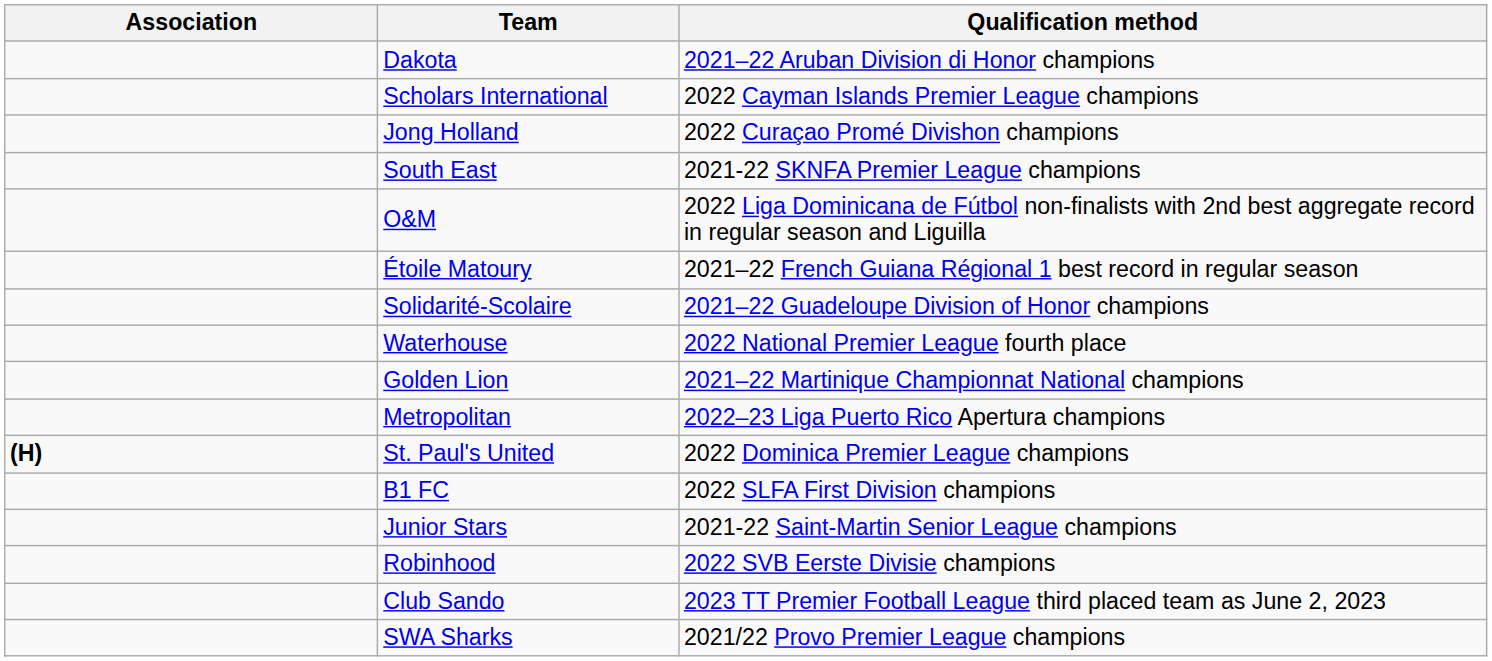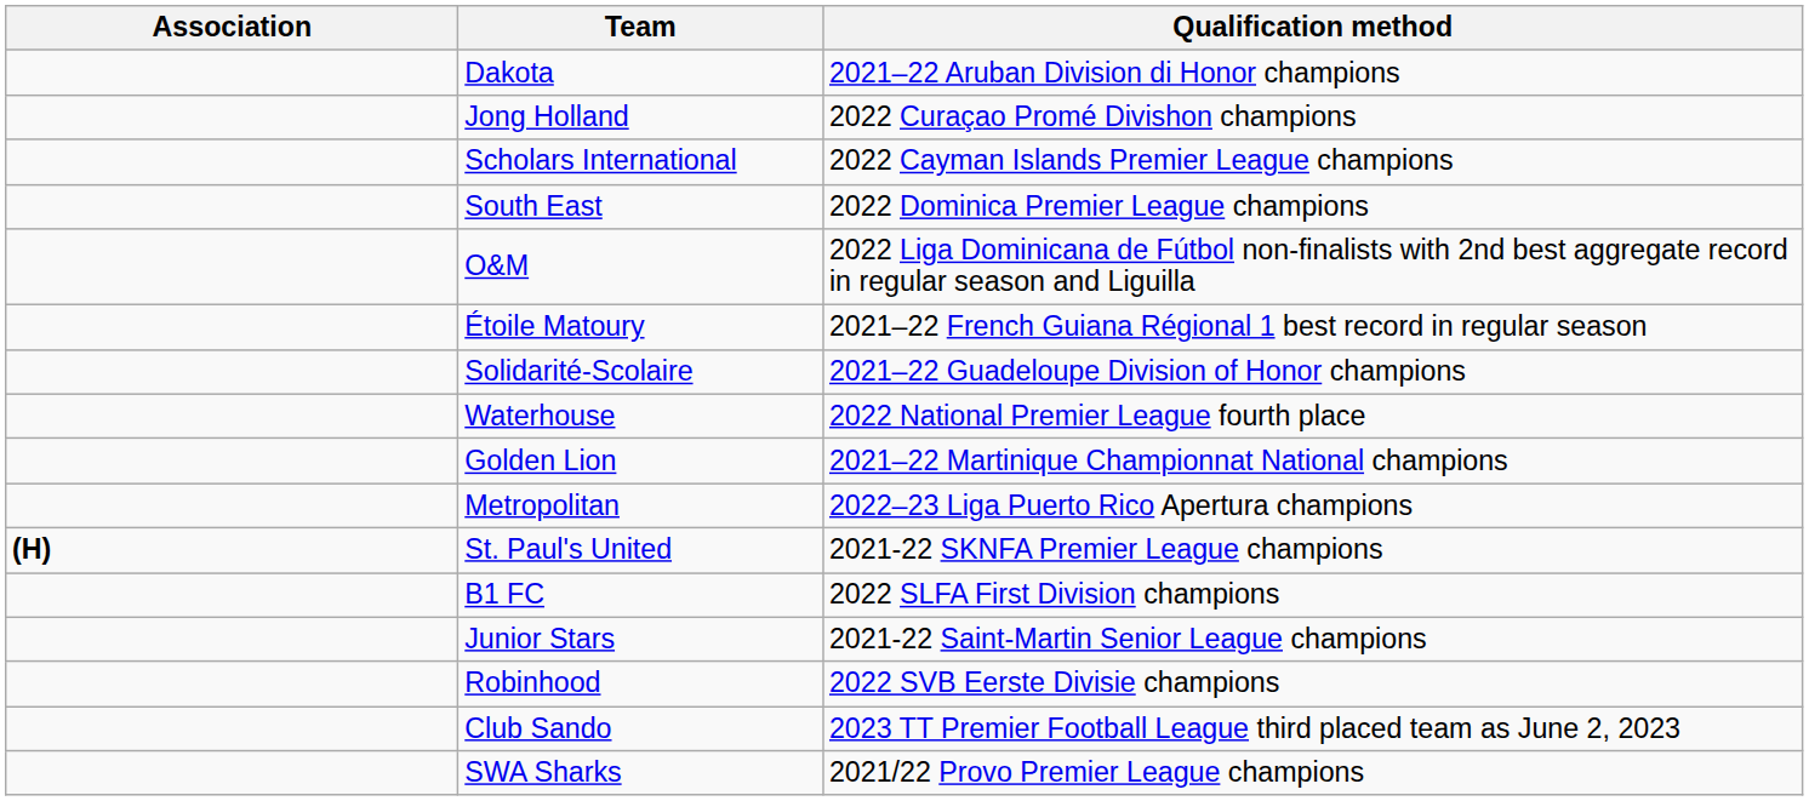 <table class="wikitable">
 <tr>
 <th width=250>Association</th>
 <th width=200>Team</th>
 <th width=550>Qualification method</th>
 </tr>
 <tr>
 <td></td>
 <td><a href='#'>Dakota</a></td>
 <td><a href='#'>2021–22 Aruban Division di Honor</a> champions</td>
 </tr>
 <tr>
 <td></td>
+<td><a href='#'>Jong Holland</a></td>
+<td>2022 <a href='#'>Curaçao Promé Divishon</a> champions</td>
+</tr>
+<tr>
+<td></td>
 <td><a href='#'>Scholars International</a></td>
 <td>2022 <a href='#'>Cayman Islands Premier League</a> champions</td>
 </tr>
 <tr>
 <td></td>
-<td><a href='#'>Jong Holland</a></td>
-<td>2022 <a href='#'>Curaçao Promé Divishon</a> champions</td>
-</tr>
-<tr>
-<td></td>
 <td><a href='#'>South East</a></td>
-<td>2021-22 <a href='#'>SKNFA Premier League</a> champions</td>
+<td>2022 <a href='#'>Dominica Premier League</a> champions</td>
 </tr>
 <tr>
 <td></td>
 <td><a href='#'>O&M</a></td>
 <td>2022 <a href='#'>Liga Dominicana de Fútbol</a> non-finalists with 2nd best aggregate record in regular season and Liguilla</td>
 </tr>
 <tr>
 <td></td>
 <td><a href='#'>Étoile Matoury</a></td>
 <td>2021–22 <a href='#'>French Guiana Régional 1</a> best record in regular season</td>
 </tr>
 <tr>
 <td></td>
 <td><a href='#'>Solidarité-Scolaire</a></td>
 <td><a href='#'>2021–22 Guadeloupe Division of Honor</a> champions</td>
 </tr>
 <tr>
 <td></td>
 <td><a href='#'>Waterhouse</a></td>
 <td><a href='#'>2022 National Premier League</a> fourth place</td>
 </tr>
 <tr>
 <td></td>
 <td><a href='#'>Golden Lion</a></td>
 <td><a href='#'>2021–22 Martinique Championnat National</a> champions</td>
 </tr>
 <tr>
 <td></td>
 <td><a href='#'>Metropolitan</a></td>
 <td><a href='#'>2022–23 Liga Puerto Rico</a> Apertura champions</td>
 </tr>
 <tr>
 <td> <strong>(H)</strong></td>
 <td><a href='#'>St. Paul's United</a></td>
-<td>2022 <a href='#'>Dominica Premier League</a> champions</td>
+<td>2021-22 <a href='#'>SKNFA Premier League</a> champions</td>
 </tr>
 <tr>
 <td></td>
 <td><a href='#'>B1 FC</a></td>
 <td>2022 <a href='#'>SLFA First Division</a> champions</td>
 </tr>
 <tr>
 <td></td>
 <td><a href='#'>Junior Stars</a></td>
 <td>2021-22 <a href='#'>Saint-Martin Senior League</a> champions</td>
 </tr>
 <tr>
 <td></td>
 <td><a href='#'>Robinhood</a></td>
 <td><a href='#'>2022 SVB Eerste Divisie</a> champions</td>
 </tr>
 <tr>
 <td></td>
 <td><a href='#'>Club Sando</a></td>
 <td><a href='#'>2023 TT Premier Football League</a> third placed team as June 2, 2023 </td>
 </tr>
 <tr>
 <td></td>
 <td><a href='#'>SWA Sharks</a></td>
 <td>2021/22 <a href='#'>Provo Premier League</a> champions</td>
 </tr>
 </table>
